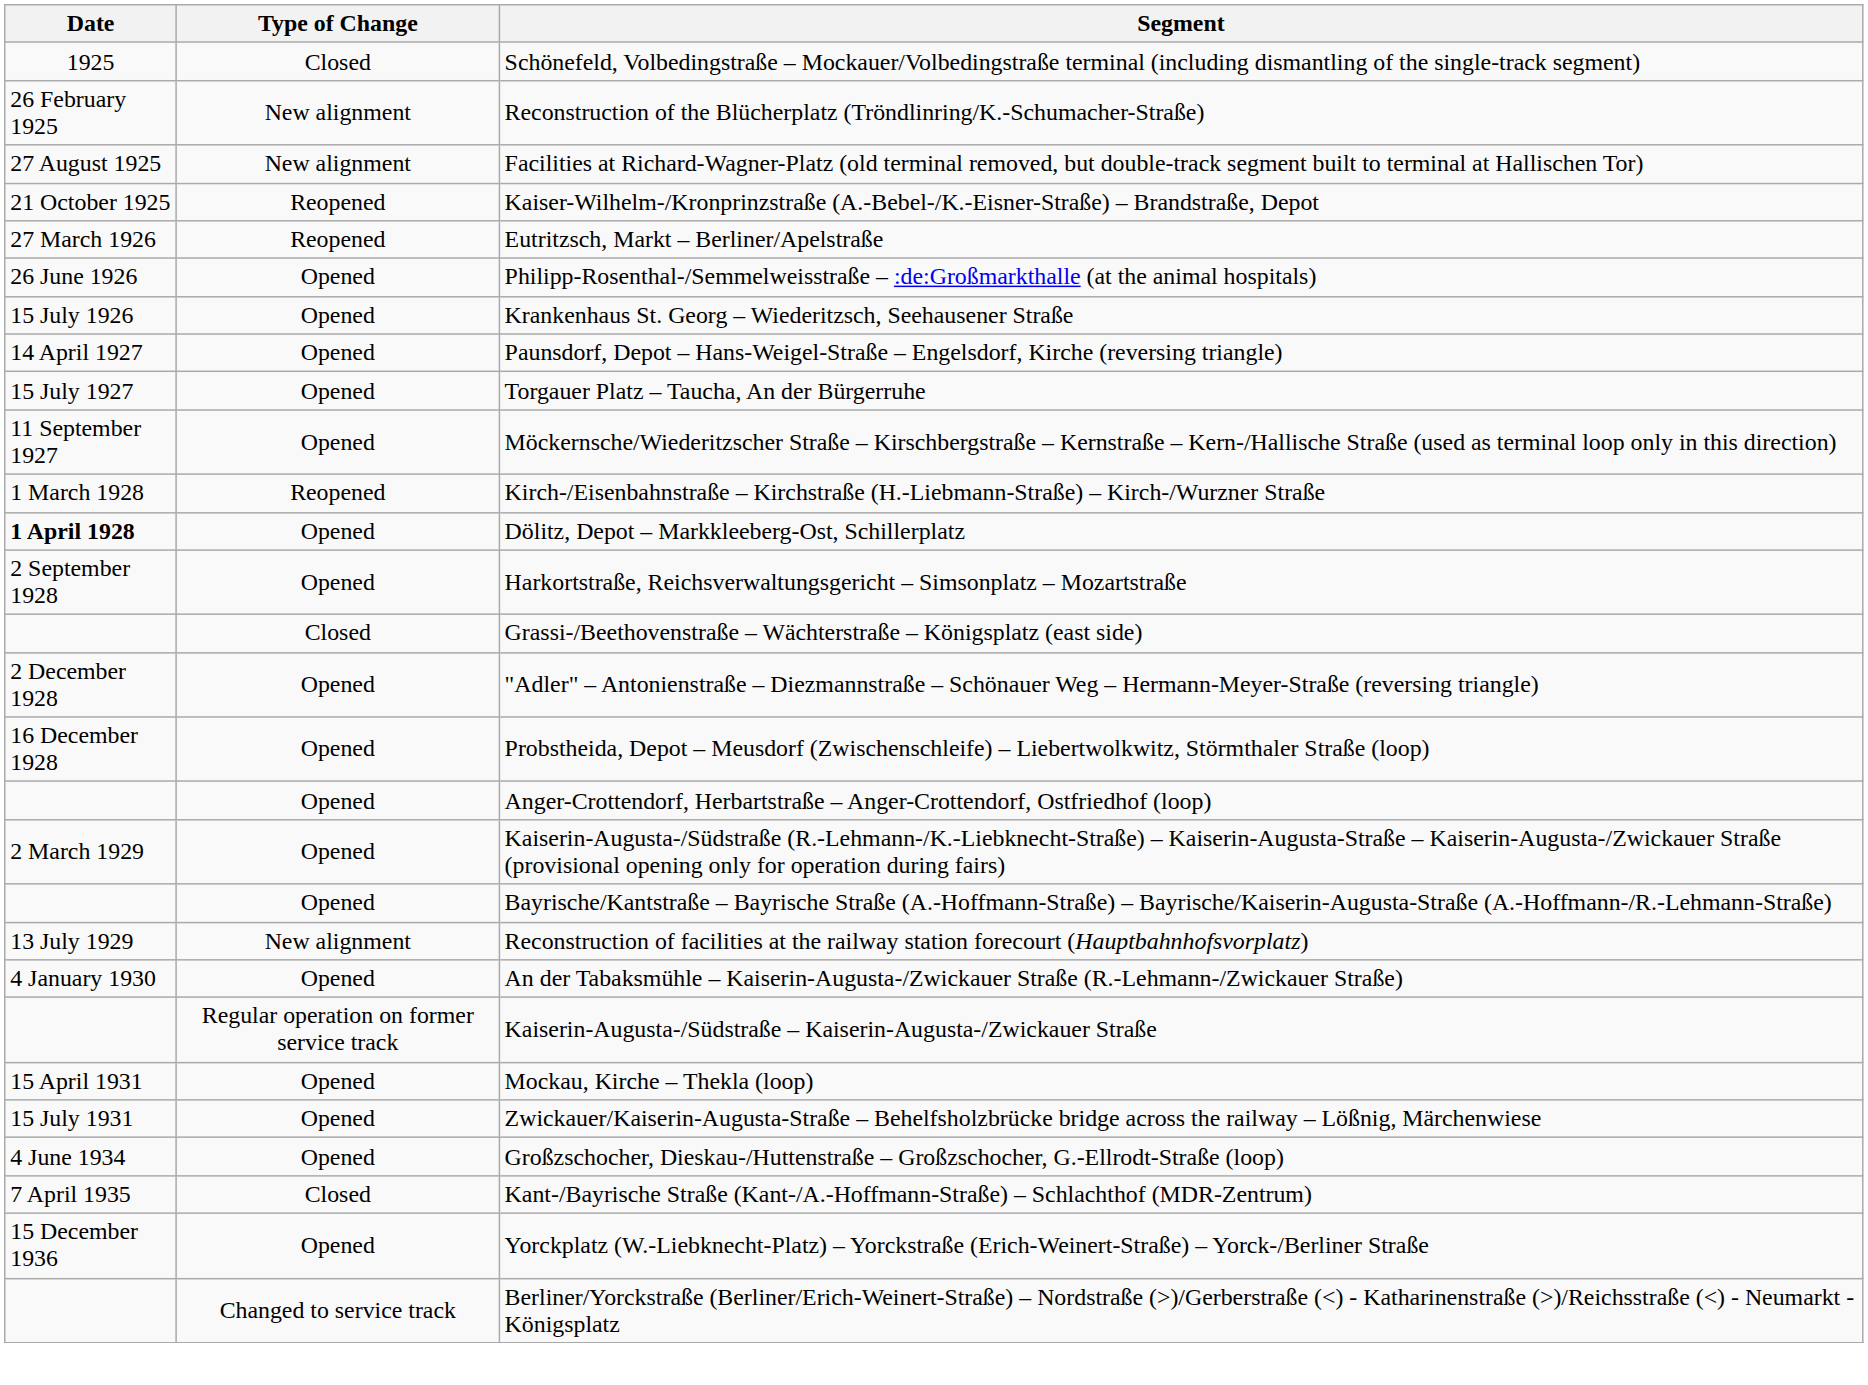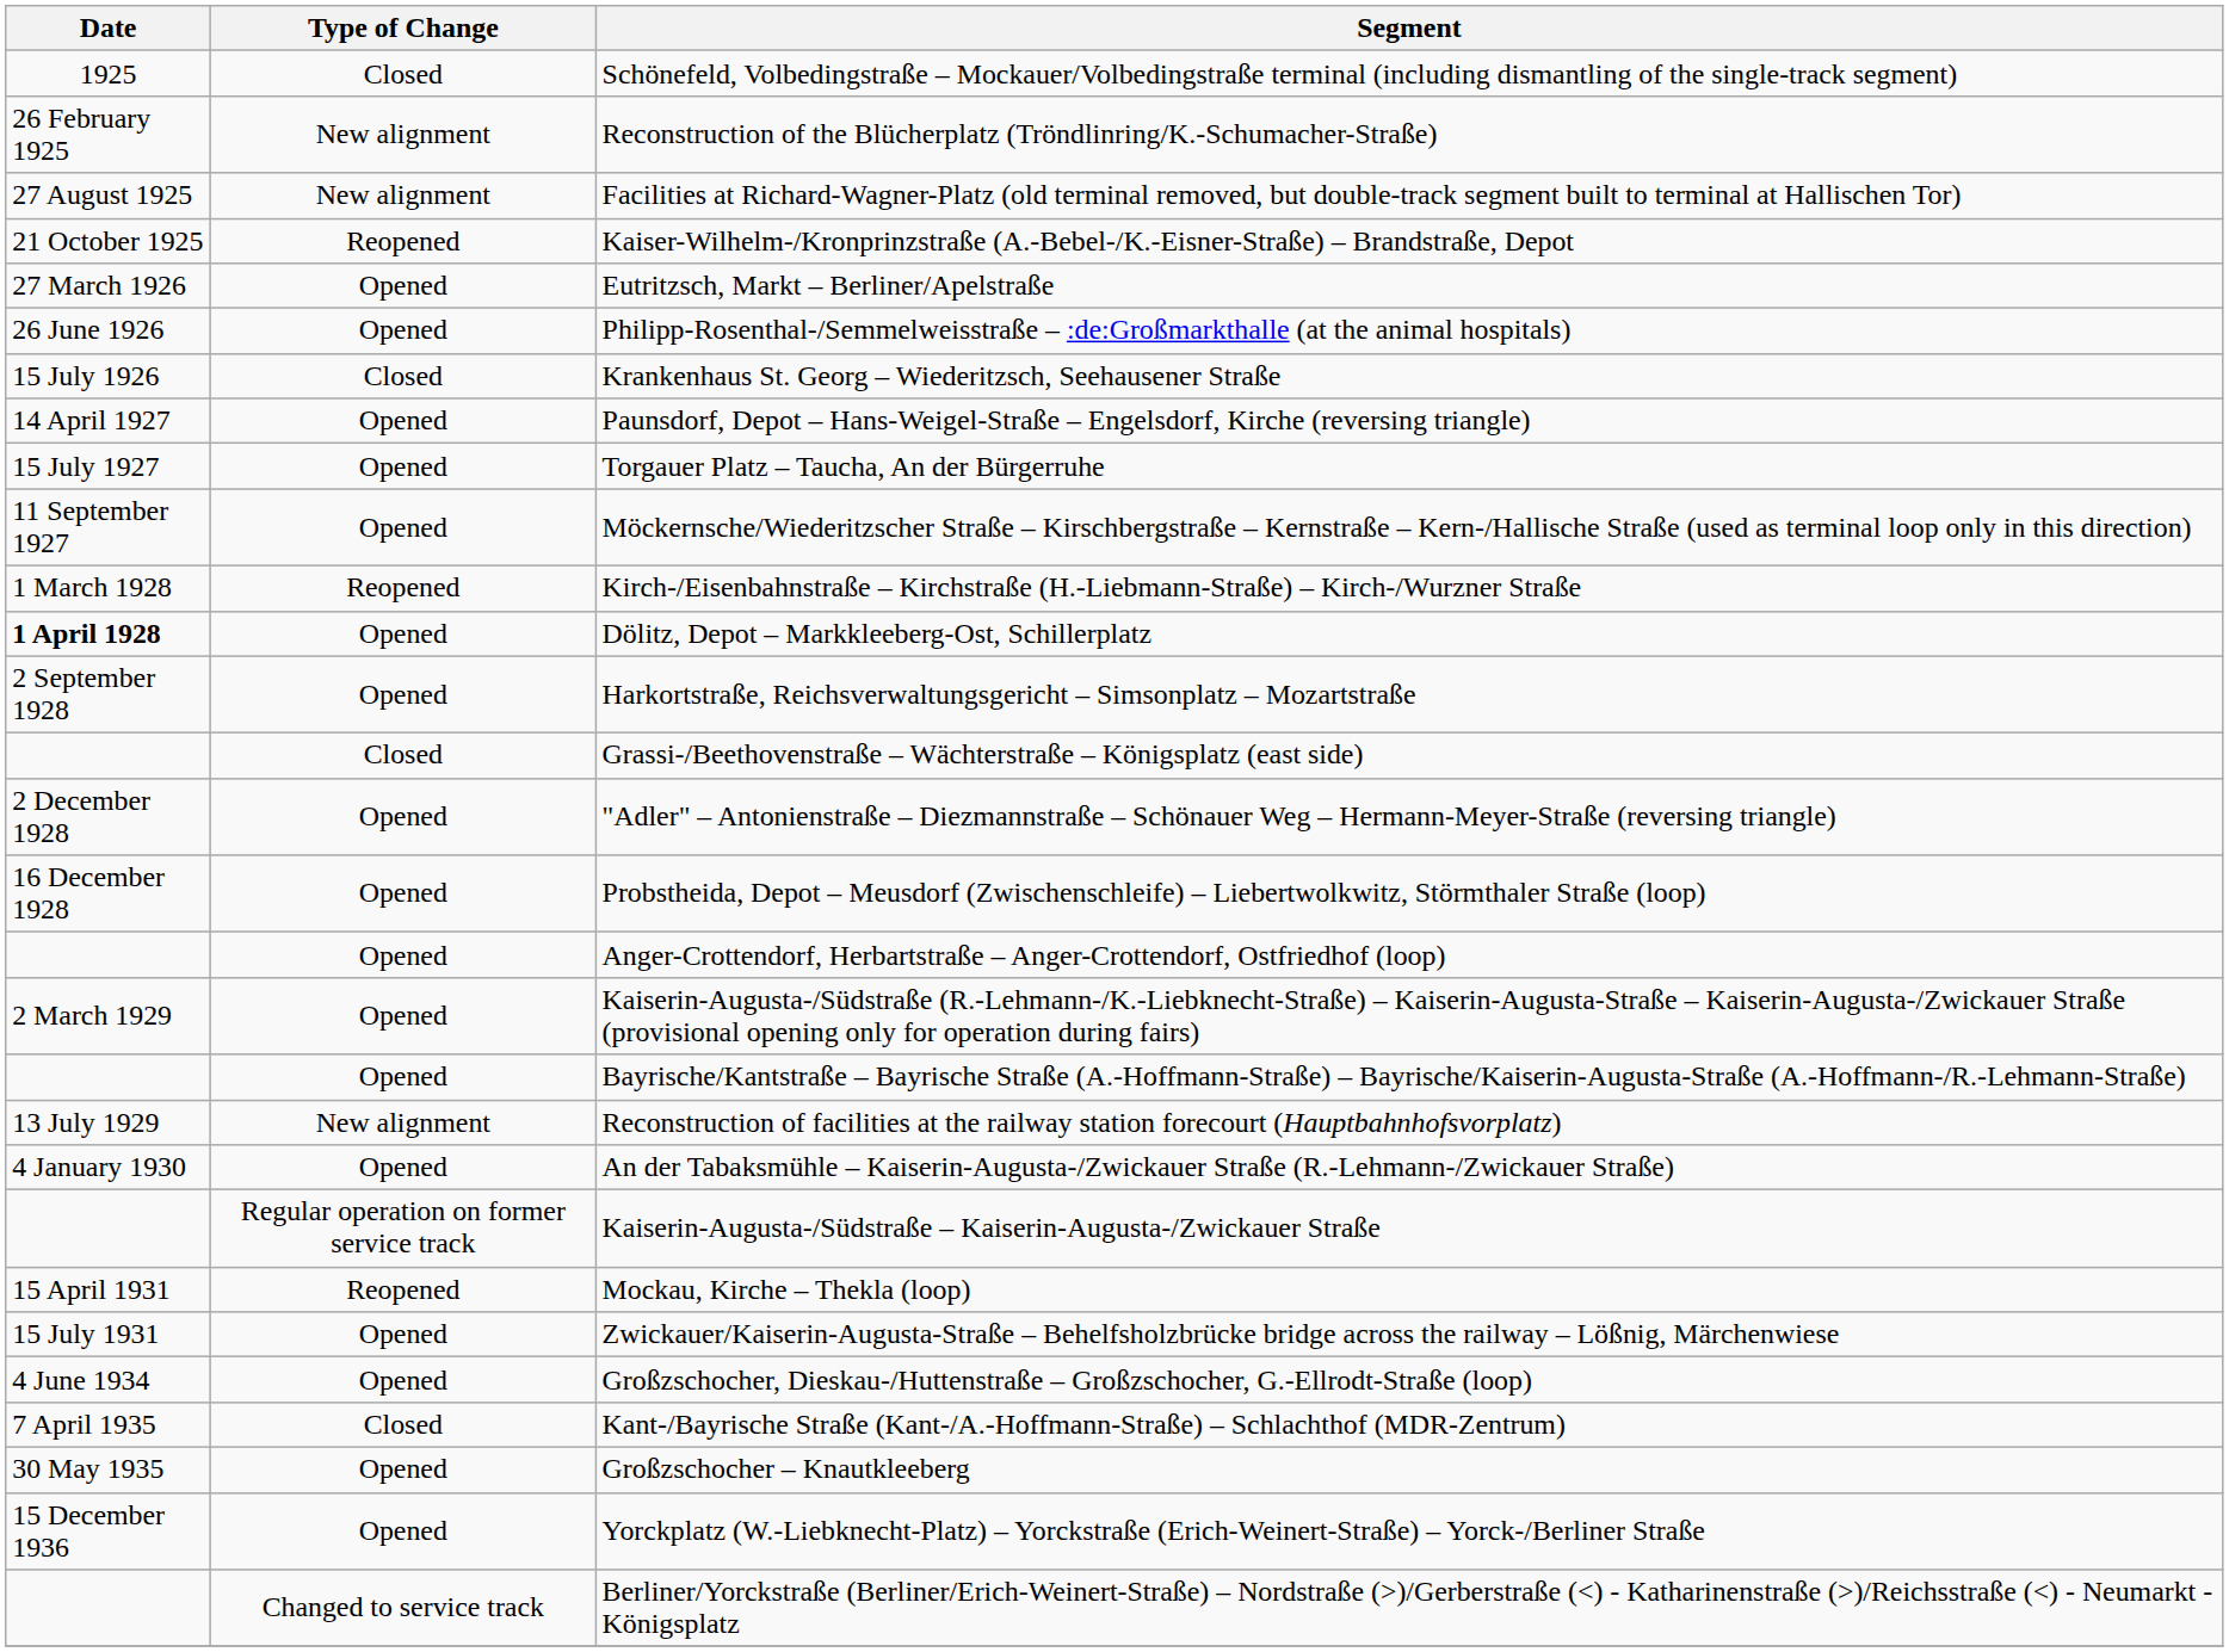 <table class="wikitable">
 <tr>
 <th>Date</th>
 <th>Type of Change</th>
 <th>Segment</th>
 </tr>
 <tr>
 <td align="center">1925</td>
 <td align="center">Closed</td>
 <td>Schönefeld, Volbedingstraße – Mockauer/Volbedingstraße terminal (including dismantling of the single-track segment)</td>
 </tr>
 <tr>
 <td>26 February 1925</td>
 <td align="center">New alignment</td>
 <td>Reconstruction of the Blücherplatz (Tröndlinring/K.-Schumacher-Straße)</td>
 </tr>
 <tr>
 <td>27 August 1925</td>
 <td align="center">New alignment</td>
 <td>Facilities at Richard-Wagner-Platz (old terminal removed, but double-track segment built to terminal at Hallischen Tor)</td>
 </tr>
 <tr>
 <td>21 October 1925</td>
 <td align="center">Reopened</td>
 <td>Kaiser-Wilhelm-/Kronprinzstraße (A.-Bebel-/K.-Eisner-Straße) – Brandstraße, Depot</td>
 </tr>
 <tr>
 <td>27 March 1926</td>
-<td align="center">Reopened</td>
+<td align="center">Opened</td>
 <td>Eutritzsch, Markt – Berliner/Apelstraße</td>
 </tr>
 <tr>
 <td>26 June 1926</td>
 <td align="center">Opened</td>
 <td>Philipp-Rosenthal-/Semmelweisstraße – <a href='#'>:de:Großmarkthalle</a> (at the animal hospitals)</td>
 </tr>
 <tr>
 <td>15 July 1926</td>
-<td align="center">Opened</td>
+<td align="center">Closed</td>
 <td>Krankenhaus St. Georg – Wiederitzsch, Seehausener Straße</td>
 </tr>
 <tr>
 <td>14 April 1927</td>
 <td align="center">Opened</td>
 <td>Paunsdorf, Depot – Hans-Weigel-Straße – Engelsdorf, Kirche (reversing triangle)</td>
 </tr>
 <tr>
 <td>15 July 1927</td>
 <td align="center">Opened</td>
 <td>Torgauer Platz – Taucha, An der Bürgerruhe</td>
 </tr>
 <tr>
 <td>11 September 1927</td>
 <td align="center">Opened</td>
 <td>Möckernsche/Wiederitzscher Straße – Kirschbergstraße – Kernstraße – Kern-/Hallische Straße (used as terminal loop only in this direction)</td>
 </tr>
 <tr>
 <td>1 March 1928</td>
 <td align="center">Reopened</td>
 <td>Kirch-/Eisenbahnstraße – Kirchstraße (H.-Liebmann-Straße) – Kirch-/Wurzner Straße</td>
 </tr>
 <tr>
 <td><strong>1 April 1928</strong></td>
 <td align="center">Opened</td>
 <td>Dölitz, Depot – Markkleeberg-Ost, Schillerplatz</td>
 </tr>
 <tr>
 <td>2 September 1928</td>
 <td align="center">Opened</td>
 <td>Harkortstraße, Reichsverwaltungsgericht – Simsonplatz – Mozartstraße</td>
 </tr>
 <tr>
 <td></td>
 <td align="center">Closed</td>
 <td>Grassi-/Beethovenstraße – Wächterstraße – Königsplatz (east side)</td>
 </tr>
 <tr>
 <td>2 December 1928</td>
 <td align="center">Opened</td>
 <td>"Adler" – Antonienstraße – Diezmannstraße – Schönauer Weg – Hermann-Meyer-Straße (reversing triangle)</td>
 </tr>
 <tr>
 <td>16 December 1928</td>
 <td align="center">Opened</td>
 <td>Probstheida, Depot – Meusdorf (Zwischenschleife) – Liebertwolkwitz, Störmthaler Straße (loop)</td>
 </tr>
 <tr>
 <td></td>
 <td align="center">Opened</td>
 <td>Anger-Crottendorf, Herbartstraße – Anger-Crottendorf, Ostfriedhof (loop)</td>
 </tr>
 <tr>
 <td>2 March 1929</td>
 <td align="center">Opened</td>
 <td>Kaiserin-Augusta-/Südstraße (R.-Lehmann-/K.-Liebknecht-Straße) – Kaiserin-Augusta-Straße – Kaiserin-Augusta-/Zwickauer Straße (provisional opening only for operation during fairs)</td>
 </tr>
 <tr>
 <td></td>
 <td align="center">Opened</td>
 <td>Bayrische/Kantstraße – Bayrische Straße (A.-Hoffmann-Straße) – Bayrische/Kaiserin-Augusta-Straße (A.-Hoffmann-/R.-Lehmann-Straße)</td>
 </tr>
 <tr>
 <td>13 July 1929</td>
 <td align="center">New alignment</td>
 <td>Reconstruction of facilities at the railway station forecourt (<em>Hauptbahnhofsvorplatz</em>)</td>
 </tr>
 <tr>
 <td>4 January 1930</td>
 <td align="center">Opened</td>
 <td>An der Tabaksmühle – Kaiserin-Augusta-/Zwickauer Straße (R.-Lehmann-/Zwickauer Straße)</td>
 </tr>
 <tr>
 <td></td>
 <td align="center">Regular operation on former service track</td>
 <td>Kaiserin-Augusta-/Südstraße – Kaiserin-Augusta-/Zwickauer Straße</td>
 </tr>
 <tr>
 <td>15 April 1931</td>
-<td align="center">Opened</td>
+<td align="center">Reopened</td>
 <td>Mockau, Kirche – Thekla (loop)</td>
 </tr>
 <tr>
 <td>15 July 1931</td>
 <td align="center">Opened</td>
 <td>Zwickauer/Kaiserin-Augusta-Straße – Behelfsholzbrücke bridge across the railway – Lößnig, Märchenwiese</td>
 </tr>
 <tr>
 <td>4 June 1934</td>
 <td align="center">Opened</td>
 <td>Großzschocher, Dieskau-/Huttenstraße – Großzschocher, G.-Ellrodt-Straße (loop)</td>
 </tr>
 <tr>
 <td>7 April 1935</td>
 <td align="center">Closed</td>
 <td>Kant-/Bayrische Straße (Kant-/A.-Hoffmann-Straße) – Schlachthof (MDR-Zentrum)</td>
 </tr>
 <tr>
+<td>30 May 1935</td>
+<td align="center">Opened</td>
+<td>Großzschocher – Knautkleeberg</td>
+</tr>
+<tr>
 <td>15 December 1936</td>
 <td align="center">Opened</td>
 <td>Yorckplatz (W.-Liebknecht-Platz) – Yorckstraße (Erich-Weinert-Straße) – Yorck-/Berliner Straße</td>
 </tr>
 <tr>
 <td></td>
 <td align="center">Changed to service track</td>
 <td>Berliner/Yorckstraße (Berliner/Erich-Weinert-Straße) – Nordstraße (>)/Gerberstraße (<) - Katharinenstraße (>)/Reichsstraße (<) - Neumarkt - Königsplatz</td>
 </tr>
 <tr>
 </tr>
 </table>
